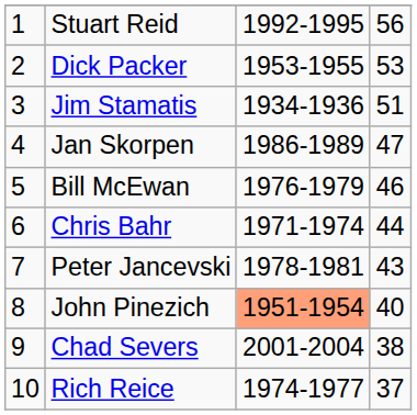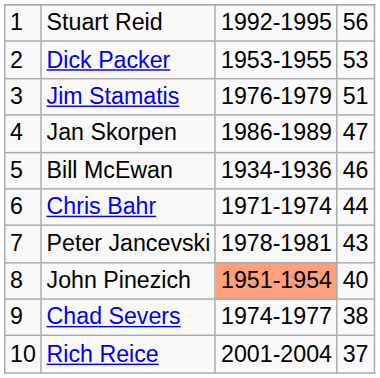 <table class="wikitable">
 <tr>
 </tr>
 <tr>
 <td>1</td>
 <td> Stuart Reid</td>
 <td>1992-1995</td>
 <td>56</td>
 </tr>
 <tr>
 <td>2</td>
 <td> <a href='#'>Dick Packer</a></td>
 <td>1953-1955</td>
 <td>53</td>
 </tr>
 <tr>
 <td>3</td>
 <td> <a href='#'>Jim Stamatis</a></td>
-<td>1934-1936</td>
+<td>1976-1979</td>
 <td>51</td>
 </tr>
 <tr>
 <td>4</td>
 <td> Jan Skorpen</td>
 <td>1986-1989</td>
 <td>47</td>
 </tr>
 <tr>
 <td>5</td>
 <td> Bill McEwan</td>
-<td>1976-1979</td>
+<td>1934-1936</td>
 <td>46</td>
 </tr>
 <tr>
 <td>6</td>
 <td> <a href='#'>Chris Bahr</a></td>
 <td>1971-1974</td>
 <td>44</td>
 </tr>
 <tr>
 <td>7</td>
 <td> Peter Jancevski</td>
 <td>1978-1981</td>
 <td>43</td>
 </tr>
 <tr>
 <td>8</td>
 <td> John Pinezich</td>
 <td style="background: lightsalmon;">1951-1954</td>
 <td>40</td>
 </tr>
 <tr>
 <td>9</td>
 <td> <a href='#'>Chad Severs</a></td>
-<td>2001-2004</td>
+<td>1974-1977</td>
 <td>38</td>
 </tr>
 <tr>
 <td>10</td>
 <td> <a href='#'>Rich Reice</a></td>
-<td>1974-1977</td>
+<td>2001-2004</td>
 <td>37</td>
 </tr>
 </table>
